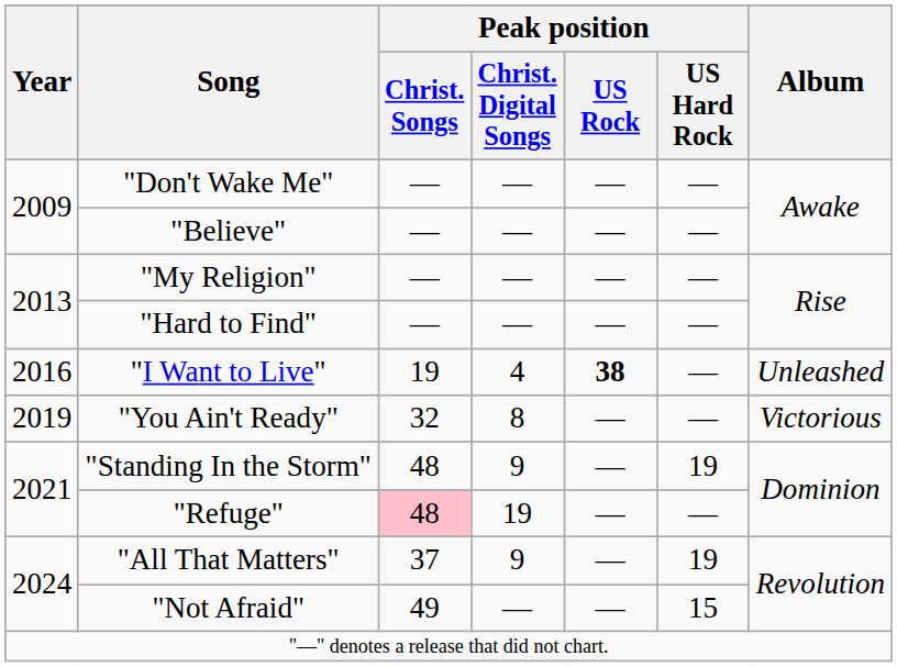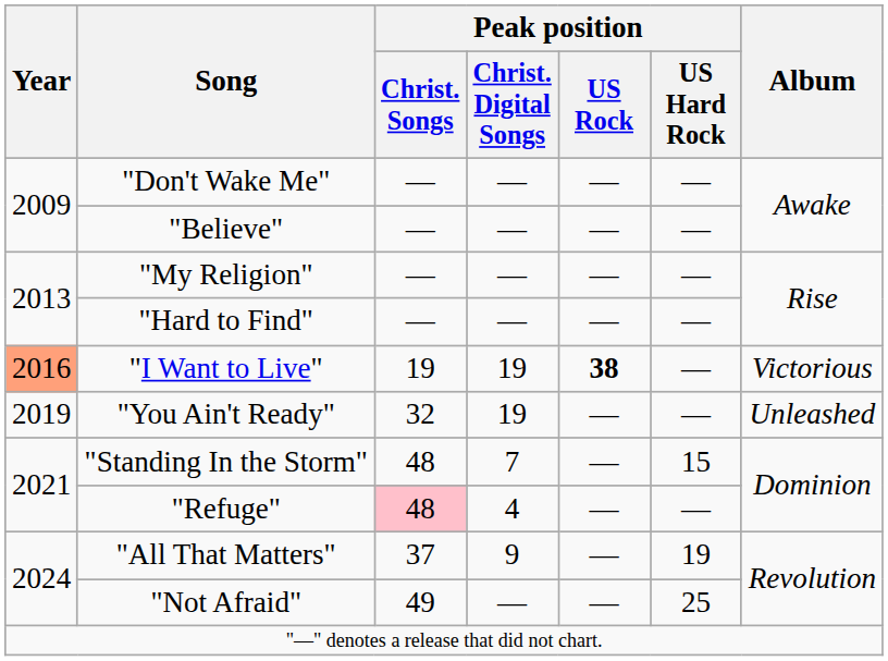 <table class="wikitable" style="text-align:center;">
 <tr>
 <th rowspan="2">Year</th>
 <th rowspan="2">Song</th>
 <th colspan="4">Peak position</th>
 <th rowspan="2">Album</th>
 </tr>
 <tr>
 <th scope="col" style="width:3em;font-size:90%;"><a href='#'>Christ.<br>Songs</a><br></th>
 <th scope="col" style="width:3em;font-size:90%;"><a href='#'>Christ.<br>Digital<br>Songs</a><br></th>
 <th style="width:3em;font-size:90%"><a href='#'>US<br>Rock</a><br></th>
 <th style="width:3em;font-size:90%">US<br>Hard<br>Rock<br></th>
 </tr>
 <tr>
 <td rowspan="2">2009</td>
 <td>"Don't Wake Me"</td>
 <td>—</td>
 <td>—</td>
 <td>—</td>
 <td>—</td>
 <td rowspan="2"><em>Awake</em></td>
 </tr>
 <tr>
 <td>"Believe"</td>
 <td>—</td>
 <td>—</td>
 <td>—</td>
 <td>—</td>
 </tr>
 <tr>
 <td rowspan="2">2013</td>
 <td>"My Religion"</td>
 <td>—</td>
 <td>—</td>
 <td>—</td>
 <td>—</td>
 <td rowspan="2"><em>Rise</em></td>
 </tr>
 <tr>
 <td>"Hard to Find"</td>
 <td>—</td>
 <td>—</td>
 <td>—</td>
 <td>—</td>
 </tr>
 <tr>
-<td>2016</td>
+<td style="background: lightsalmon;">2016</td>
 <td>"<a href='#'>I Want to Live</a>"</td>
 <td>19</td>
-<td>4</td>
+<td>19</td>
 <td><strong>38</strong></td>
 <td>—</td>
-<td><em>Unleashed</em></td>
+<td><em>Victorious</em></td>
 </tr>
 <tr>
 <td>2019</td>
 <td>"You Ain't Ready"</td>
 <td>32</td>
-<td>8</td>
+<td>19</td>
 <td>—</td>
 <td>—</td>
-<td><em>Victorious</em></td>
+<td><em>Unleashed</em></td>
 </tr>
 <tr>
 <td rowspan="2">2021</td>
 <td>"Standing In the Storm"</td>
 <td>48</td>
-<td>9</td>
+<td>7</td>
 <td>—</td>
-<td>19</td>
+<td>15</td>
 <td rowspan="2"><em>Dominion</em></td>
 </tr>
 <tr>
 <td>"Refuge"</td>
 <td style="background: pink;">48</td>
-<td>19</td>
+<td>4</td>
 <td>—</td>
 <td>—</td>
 </tr>
 <tr>
 <td rowspan="2">2024</td>
 <td>"All That Matters"</td>
 <td>37</td>
 <td>9</td>
 <td>—</td>
 <td>19</td>
 <td rowspan="2"><em>Revolution</em></td>
 </tr>
 <tr>
 <td>"Not Afraid"</td>
 <td>49</td>
 <td>—</td>
 <td>—</td>
-<td>15</td>
+<td>25</td>
 </tr>
 <tr>
 <td colspan="7" style="text-align:center; font-size:8pt;">"—" denotes a release that did not chart.</td>
 </tr>
 </table>
